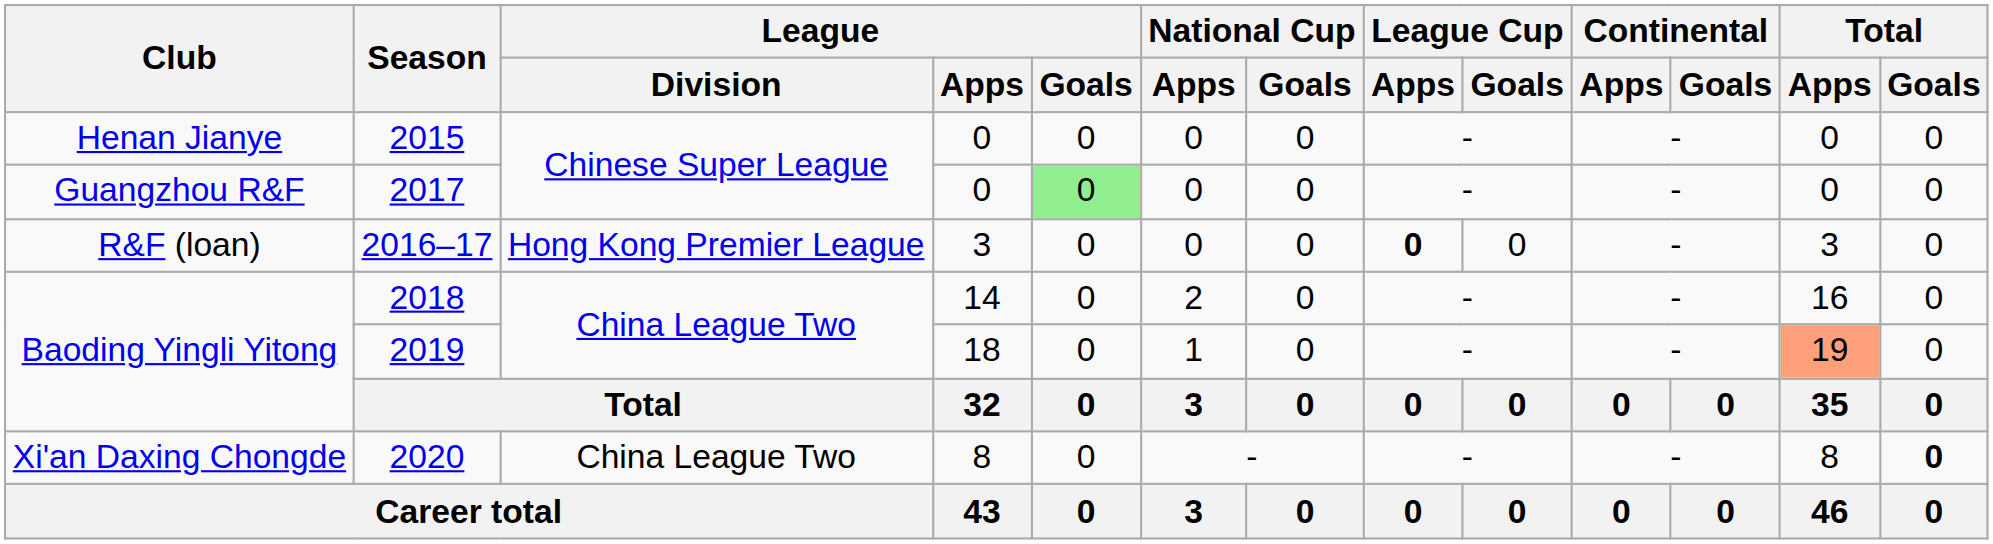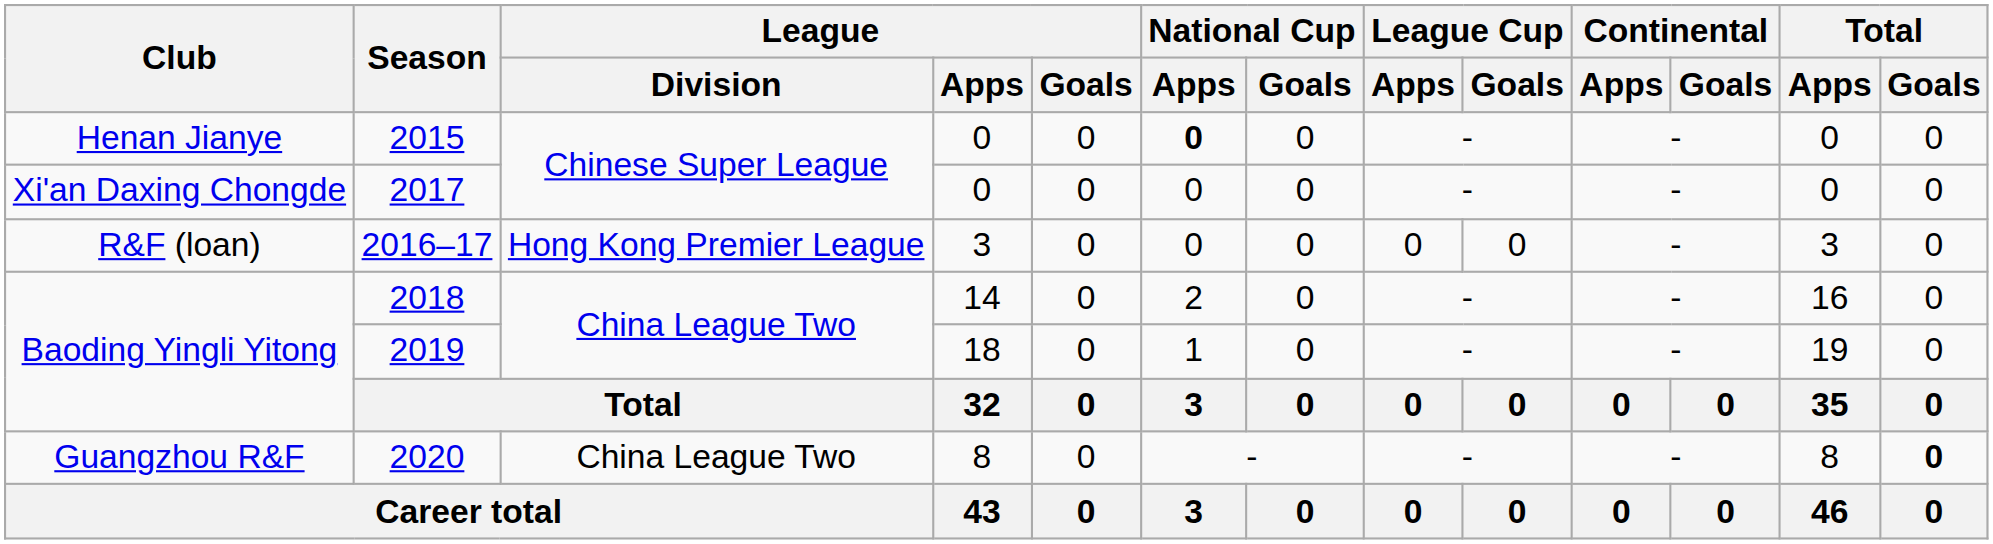 <table class="wikitable" style="text-align: center">
 <tr>
 <th rowspan="2">Club</th>
 <th rowspan="2">Season</th>
 <th colspan="3">League</th>
 <th colspan="2">National Cup</th>
 <th colspan="2">League Cup</th>
 <th colspan="2">Continental</th>
 <th colspan="2">Total</th>
 </tr>
 <tr>
 <th>Division</th>
 <th>Apps</th>
 <th>Goals</th>
 <th>Apps</th>
 <th>Goals</th>
 <th>Apps</th>
 <th>Goals</th>
 <th>Apps</th>
 <th>Goals</th>
 <th>Apps</th>
 <th>Goals</th>
 </tr>
 <tr>
 <td><a href='#'>Henan Jianye</a></td>
 <td><a href='#'>2015</a></td>
 <td rowspan="2"><a href='#'>Chinese Super League</a></td>
 <td>0</td>
 <td>0</td>
-<td>0</td>
+<td><strong>0</strong></td>
 <td>0</td>
 <td colspan="2">-</td>
 <td colspan="2">-</td>
 <td>0</td>
 <td>0</td>
 </tr>
 <tr>
-<td><a href='#'>Guangzhou R&F</a></td>
+<td><a href='#'>Xi'an Daxing Chongde</a></td>
 <td><a href='#'>2017</a></td>
 <td>0</td>
-<td style="background: lightgreen;">0</td>
+<td>0</td>
 <td>0</td>
 <td>0</td>
 <td colspan="2">-</td>
 <td colspan="2">-</td>
 <td>0</td>
 <td>0</td>
 </tr>
 <tr>
 <td><a href='#'>R&F</a> (loan)</td>
 <td><a href='#'>2016–17</a></td>
 <td><a href='#'>Hong Kong Premier League</a></td>
 <td>3</td>
 <td>0</td>
 <td>0</td>
 <td>0</td>
-<td><strong>0</strong></td>
+<td>0</td>
 <td>0</td>
 <td colspan="2">-</td>
 <td>3</td>
 <td>0</td>
 </tr>
 <tr>
 <td rowspan=3><a href='#'>Baoding Yingli Yitong</a></td>
 <td><a href='#'>2018</a></td>
 <td rowspan="2"><a href='#'>China League Two</a></td>
 <td>14</td>
 <td>0</td>
 <td>2</td>
 <td>0</td>
 <td colspan="2">-</td>
 <td colspan="2">-</td>
 <td>16</td>
 <td>0</td>
 </tr>
 <tr>
 <td><a href='#'>2019</a></td>
 <td>18</td>
 <td>0</td>
 <td>1</td>
 <td>0</td>
 <td colspan="2">-</td>
 <td colspan="2">-</td>
-<td style="background: lightsalmon;">19</td>
+<td>19</td>
 <td>0</td>
 </tr>
 <tr>
 <th colspan="2"><strong>Total</strong></th>
 <th>32</th>
 <th>0</th>
 <th>3</th>
 <th>0</th>
 <th>0</th>
 <th>0</th>
 <th>0</th>
 <th>0</th>
 <th>35</th>
 <th>0</th>
 </tr>
 <tr>
-<td><a href='#'>Xi'an Daxing Chongde</a></td>
+<td><a href='#'>Guangzhou R&F</a></td>
 <td><a href='#'>2020</a></td>
 <td>China League Two</td>
 <td>8</td>
 <td>0</td>
 <td colspan="2">-</td>
 <td colspan="2">-</td>
 <td colspan="2">-</td>
 <td>8</td>
 <td><strong>0</strong></td>
 </tr>
 <tr>
 <th colspan=3>Career total</th>
 <th>43</th>
 <th>0</th>
 <th>3</th>
 <th>0</th>
 <th>0</th>
 <th>0</th>
 <th>0</th>
 <th>0</th>
 <th>46</th>
 <th>0</th>
 </tr>
 </table>
